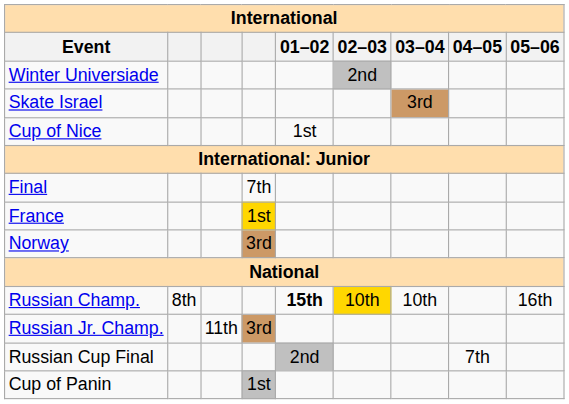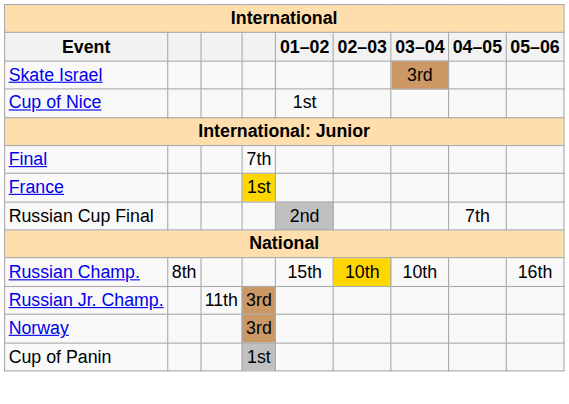 <table class="wikitable" style="text-align:center">
 <tr>
 <th style="background-color: #ffdead; " colspan=9 align=center>International</th>
 </tr>
 <tr>
 <th>Event</th>
 <th></th>
 <th></th>
 <th></th>
 <th>01–02</th>
 <th>02–03</th>
 <th>03–04</th>
 <th>04–05</th>
 <th>05–06</th>
-</tr>
-<tr>
-<td align=left><a href='#'>Winter Universiade</a></td>
-<td></td>
-<td></td>
-<td></td>
-<td></td>
-<td bgcolor=silver>2nd</td>
-<td></td>
-<td></td>
-<td></td>
 </tr>
 <tr>
 <td align=left><a href='#'>Skate Israel</a></td>
 <td></td>
 <td></td>
 <td></td>
 <td></td>
 <td></td>
 <td bgcolor=cc9966>3rd</td>
 <td></td>
 <td></td>
 </tr>
 <tr>
 <td align=left><a href='#'>Cup of Nice</a></td>
 <td></td>
 <td></td>
 <td></td>
 <td>1st</td>
 <td></td>
 <td></td>
 <td></td>
 <td></td>
 </tr>
 <tr>
 <th style="background-color: #ffdead; " colspan=9 align=center>International: Junior</th>
 </tr>
 <tr>
 <td align=left> <a href='#'>Final</a></td>
 <td></td>
 <td></td>
 <td>7th</td>
 <td></td>
 <td></td>
 <td></td>
 <td></td>
 <td></td>
 </tr>
 <tr>
 <td align=left> <a href='#'>France</a></td>
 <td></td>
 <td></td>
 <td bgcolor=gold>1st</td>
 <td></td>
 <td></td>
 <td></td>
 <td></td>
 <td></td>
 </tr>
 <tr>
-<td align=left> <a href='#'>Norway</a></td>
-<td></td>
-<td></td>
-<td bgcolor=cc9966>3rd</td>
+<td align=left>Russian Cup Final</td>
 <td></td>
 <td></td>
 <td></td>
+<td bgcolor=silver>2nd</td>
 <td></td>
+<td></td>
+<td>7th</td>
 <td></td>
 </tr>
 <tr>
 <th style="background-color: #ffdead; " colspan=9 align=center>National</th>
 </tr>
 <tr>
 <td align=left><a href='#'>Russian Champ.</a></td>
 <td>8th</td>
 <td></td>
 <td></td>
-<td><strong>15th</strong></td>
+<td>15th</td>
 <td style="background: gold;">10th</td>
 <td>10th</td>
 <td></td>
 <td>16th</td>
 </tr>
 <tr>
 <td align=left><a href='#'>Russian Jr. Champ.</a></td>
 <td></td>
 <td>11th</td>
 <td bgcolor=cc9966>3rd</td>
 <td></td>
 <td></td>
 <td></td>
 <td></td>
 <td></td>
 </tr>
 <tr>
-<td align=left>Russian Cup Final</td>
+<td align=left> <a href='#'>Norway</a></td>
+<td></td>
+<td></td>
+<td bgcolor=cc9966>3rd</td>
 <td></td>
 <td></td>
 <td></td>
-<td bgcolor=silver>2nd</td>
 <td></td>
-<td></td>
-<td>7th</td>
 <td></td>
 </tr>
 <tr>
 <td align=left>Cup of Panin</td>
 <td></td>
 <td></td>
 <td bgcolor=silver>1st</td>
 <td></td>
 <td></td>
 <td></td>
 <td></td>
 <td></td>
 </tr>
 </table>
